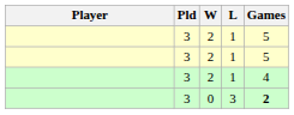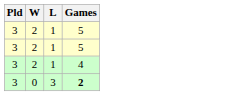 <table class="wikitable" style="text-align:center">
 <tr>
-<th width=200>Player</th>
 <th width=20>Pld</th>
 <th width=20>W</th>
 <th width=20>L</th>
 <th width=20>Games</th>
 </tr>
 <tr bgcolor=#ffc>
-<td style="text-align:left;"><strong></strong></td>
 <td>3</td>
 <td>2</td>
 <td>1</td>
 <td>5</td>
 </tr>
 <tr bgcolor=#ffc>
-<td style="text-align:left;"><strong></strong></td>
 <td>3</td>
 <td>2</td>
 <td>1</td>
 <td>5</td>
 </tr>
 <tr bgcolor=#cfc>
-<td style="text-align:left;"></td>
 <td>3</td>
 <td>2</td>
 <td>1</td>
 <td>4</td>
 </tr>
 <tr bgcolor=#cfc>
-<td style="text-align:left;"></td>
 <td>3</td>
 <td>0</td>
 <td>3</td>
 <td><strong>2</strong></td>
 </tr>
 </table>
